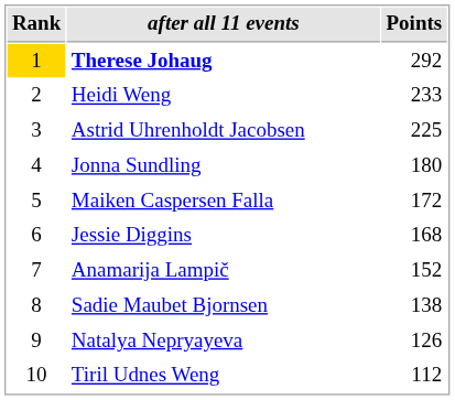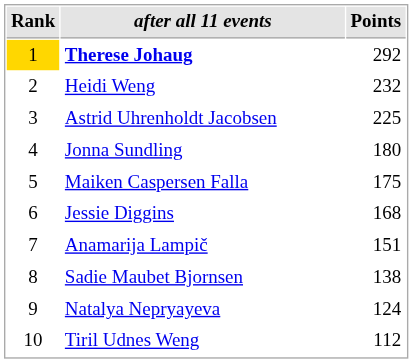 <table cellspacing="1" cellpadding="3" style="border:1px solid #AAAAAA;font-size:86%">
 <tr style="background-color: #E4E4E4;">
 <th style="border-bottom:1px solid #AAAAAA" width=10>Rank</th>
 <th style="border-bottom:1px solid #AAAAAA" width=200><em>after all 11 events</em></th>
 <th style="border-bottom:1px solid #AAAAAA" width=20 align=right>Points</th>
 </tr>
 <tr>
 <td align=center style="background: gold;">1</td>
 <td> <strong><a href='#'>Therese Johaug</a></strong></td>
 <td align=right>292</td>
 </tr>
 <tr>
 <td align=center>2</td>
 <td> <a href='#'>Heidi Weng</a></td>
-<td align=right>233</td>
+<td align=right>232</td>
 </tr>
 <tr>
 <td align=center>3</td>
 <td> <a href='#'>Astrid Uhrenholdt Jacobsen</a></td>
 <td align=right>225</td>
 </tr>
 <tr>
 <td align=center>4</td>
 <td> <a href='#'>Jonna Sundling</a></td>
 <td align=right>180</td>
 </tr>
 <tr>
 <td align=center>5</td>
 <td> <a href='#'>Maiken Caspersen Falla</a></td>
-<td align=right>172</td>
+<td align=right>175</td>
 </tr>
 <tr>
 <td align=center>6</td>
 <td> <a href='#'>Jessie Diggins</a></td>
 <td align=right>168</td>
 </tr>
 <tr>
 <td align=center>7</td>
 <td> <a href='#'>Anamarija Lampič</a></td>
-<td align=right>152</td>
+<td align=right>151</td>
 </tr>
 <tr>
 <td align=center>8</td>
 <td> <a href='#'>Sadie Maubet Bjornsen</a></td>
 <td align=right>138</td>
 </tr>
 <tr>
 <td align=center>9</td>
 <td> <a href='#'>Natalya Nepryayeva</a></td>
-<td align=right>126</td>
+<td align=right>124</td>
 </tr>
 <tr>
 <td align=center>10</td>
 <td> <a href='#'>Tiril Udnes Weng</a></td>
 <td align=right>112</td>
 </tr>
 </table>
